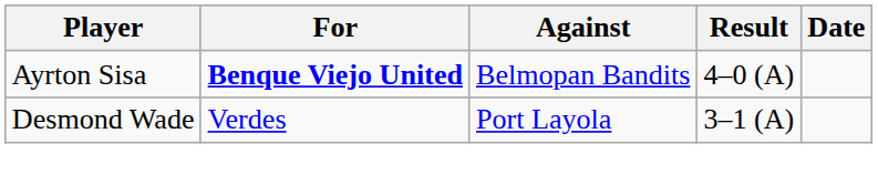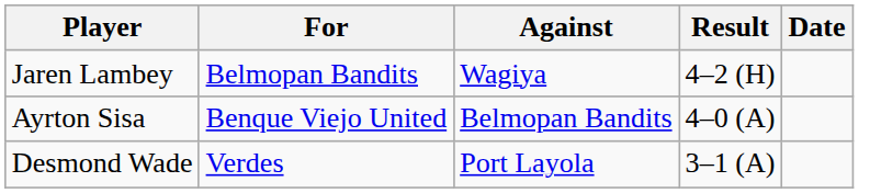 <table class="wikitable">
 <tr>
 <th>Player</th>
 <th>For</th>
 <th>Against</th>
 <th align=center>Result</th>
 <th>Date</th>
 </tr>
 <tr>
+<td> Jaren Lambey</td>
+<td><a href='#'>Belmopan Bandits</a></td>
+<td><a href='#'>Wagiya</a></td>
+<td align="center">4–2 (H)</td>
+<td></td>
+</tr>
+<tr>
 <td> Ayrton Sisa</td>
-<td><strong><a href='#'>Benque Viejo United</a></strong></td>
+<td><a href='#'>Benque Viejo United</a></td>
 <td><a href='#'>Belmopan Bandits</a></td>
 <td align="center">4–0 (A)</td>
 <td></td>
 </tr>
 <tr>
 <td> Desmond Wade</td>
 <td><a href='#'>Verdes</a></td>
 <td><a href='#'>Port Layola</a></td>
 <td align="center">3–1 (A)</td>
 <td></td>
 </tr>
 </table>
